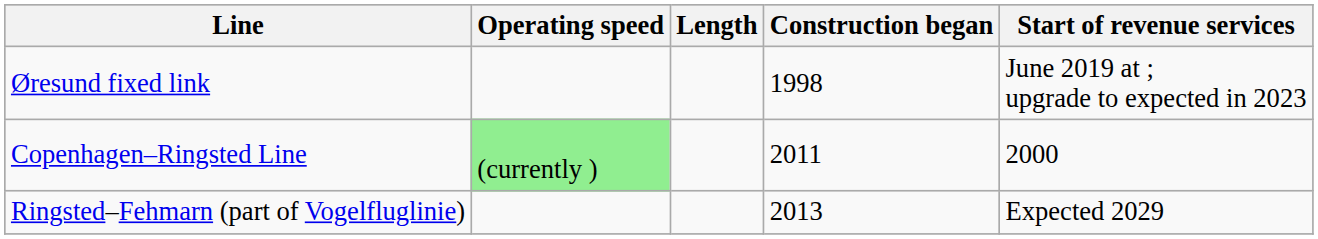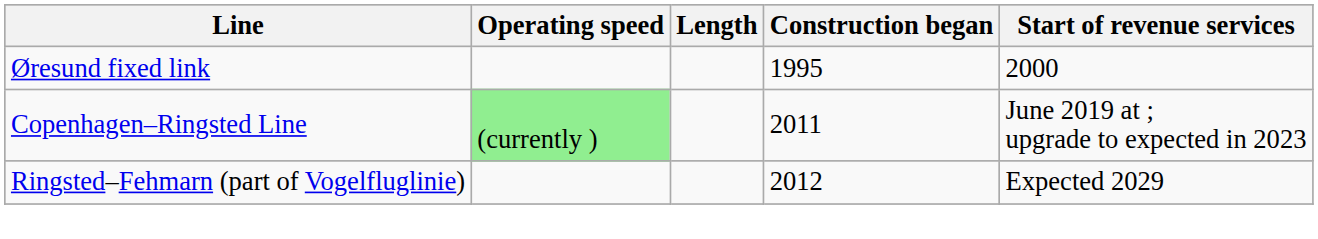 <table class="wikitable">
 <tr>
 <th>Line</th>
 <th>Operating speed</th>
 <th>Length</th>
 <th>Construction began</th>
 <th>Start of revenue services</th>
 </tr>
 <tr>
 <td><a href='#'>Øresund fixed link</a></td>
 <td></td>
 <td></td>
-<td>1998</td>
-<td>June 2019 at ;<br>upgrade to  expected in 2023</td>
+<td>1995</td>
+<td>2000</td>
 </tr>
 <tr>
 <td><a href='#'>Copenhagen–Ringsted Line</a></td>
 <td style="background: lightgreen;"><br>(currently )</td>
 <td></td>
 <td>2011</td>
-<td>2000</td>
+<td>June 2019 at ;<br>upgrade to  expected in 2023</td>
 </tr>
 <tr>
 <td><a href='#'>Ringsted</a>–<a href='#'>Fehmarn</a> (part of <a href='#'>Vogelfluglinie</a>)</td>
 <td></td>
 <td></td>
-<td>2013</td>
+<td>2012</td>
 <td>Expected 2029</td>
 </tr>
 </table>
